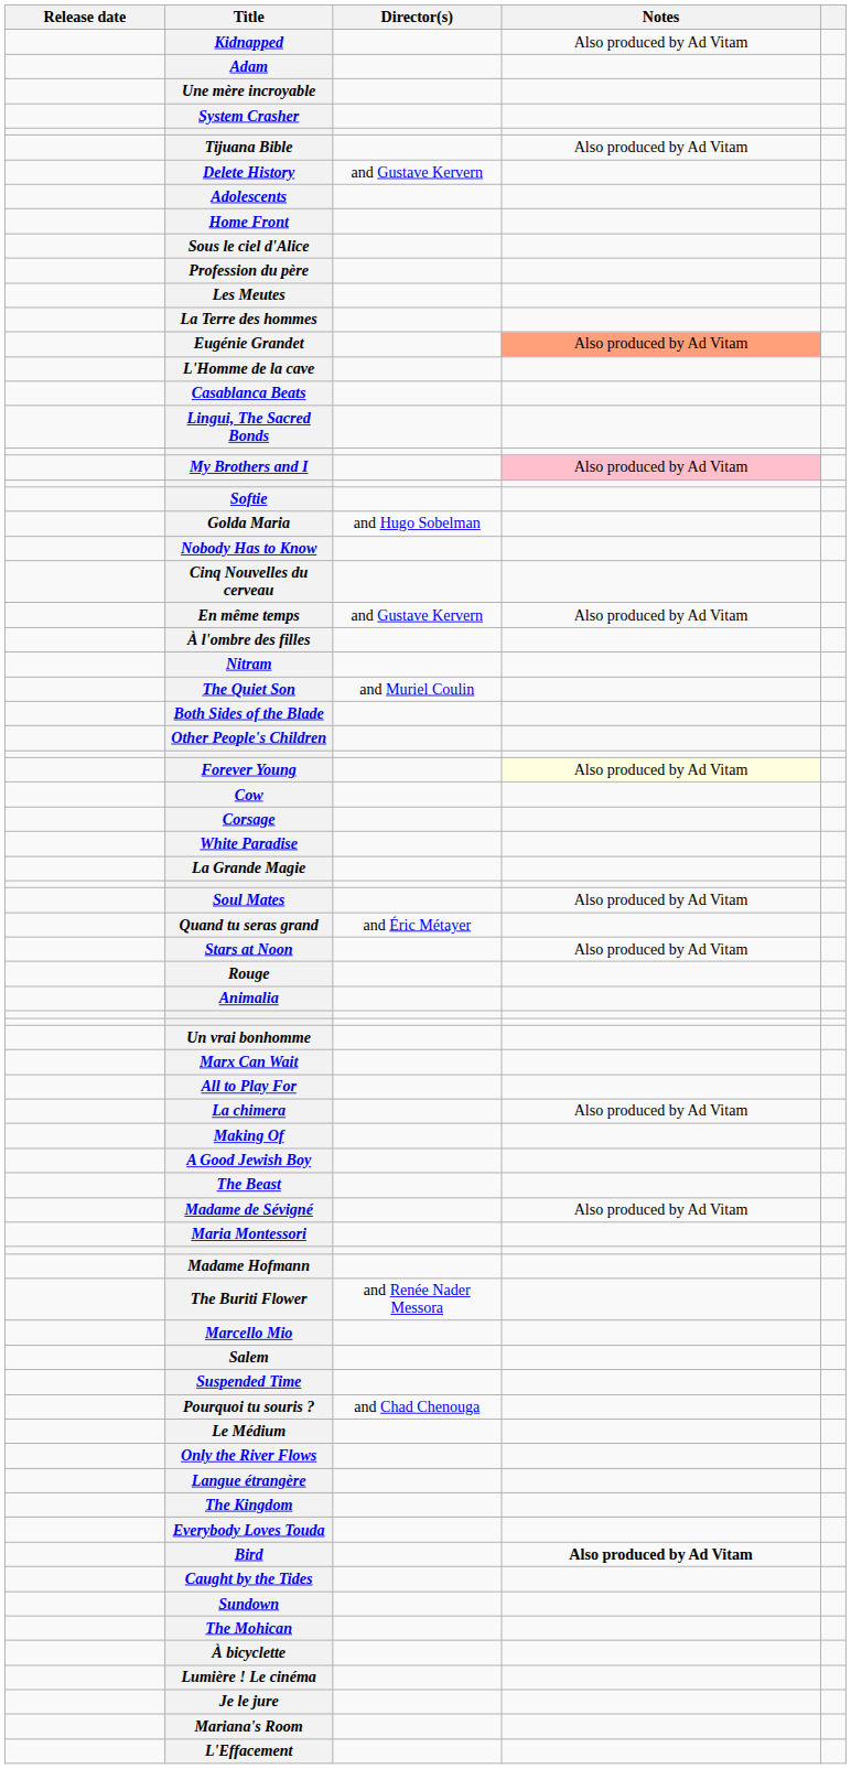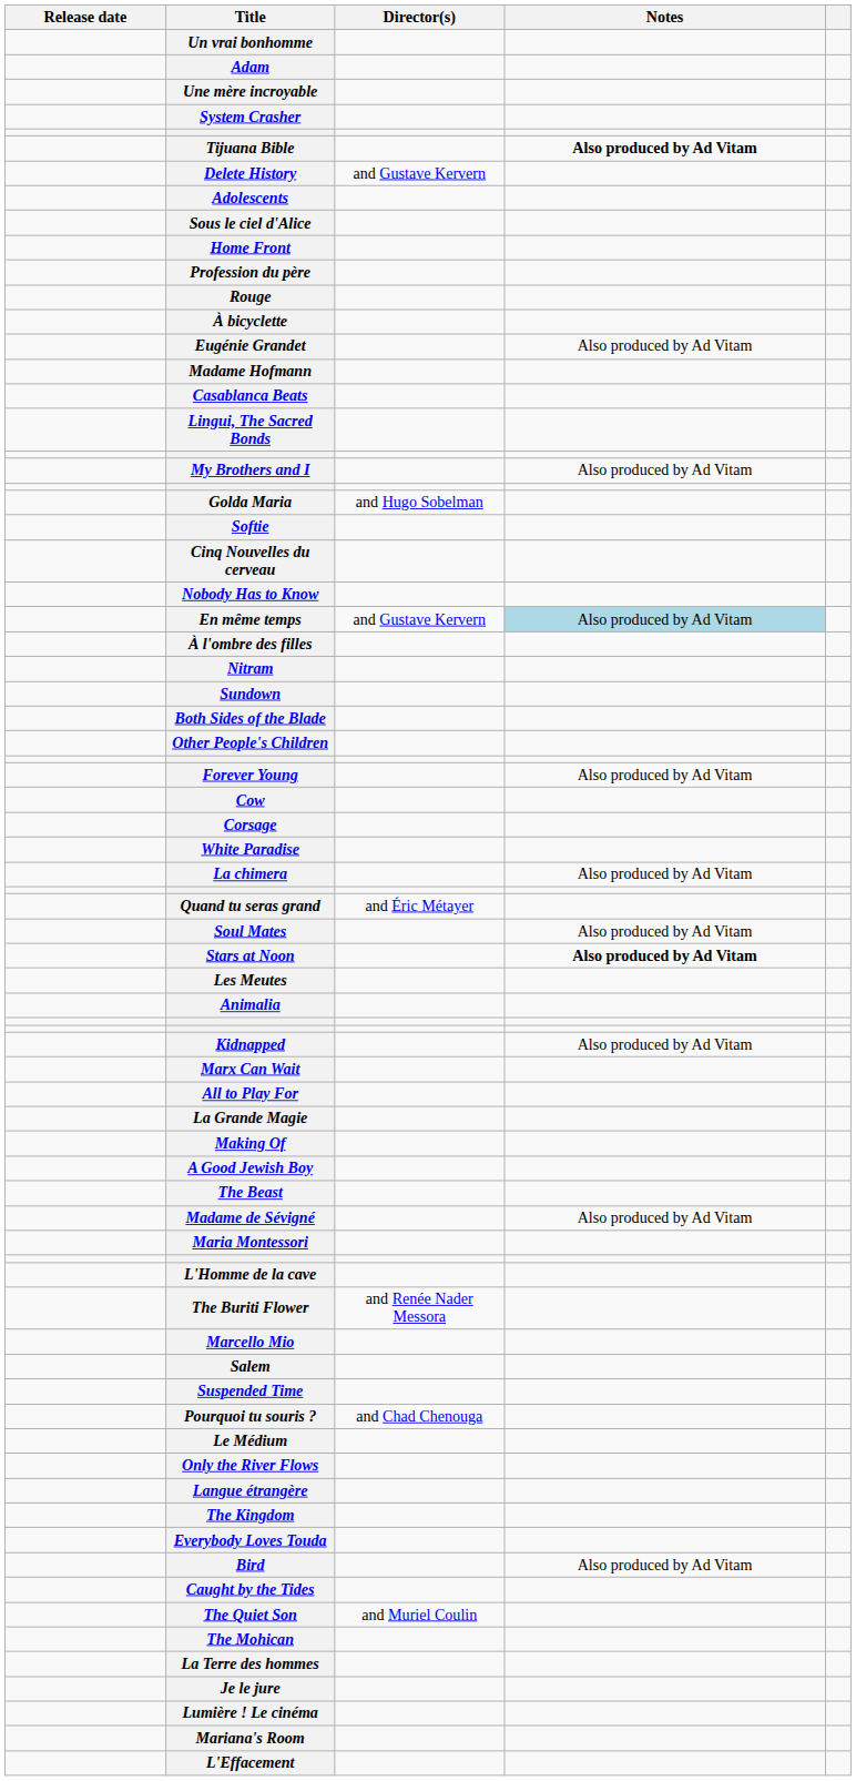 <table class="wikitable sortable plainrowheaders" style="text-align: center;">
 <tr>
 <th scope=col style="width:19%;">Release date</th>
 <th scope=col style="width:20%;">Title</th>
 <th scope=col style="width:20%;">Director(s)</th>
 <th scope=col class="unsortable">Notes</th>
 <th scope=col class="unsortable" style="width:3%;"></th>
 </tr>
 <tr>
 <td></td>
-<th scope="row"><em><a href='#'>Kidnapped</a></em></th>
+<th scope="row"><em>Un vrai bonhomme</em></th>
 <td></td>
-<td>Also produced by Ad Vitam</td>
+<td></td>
 <td></td>
 </tr>
 <tr>
 <td></td>
 <th scope="row"><em><a href='#'>Adam</a></em></th>
 <td></td>
 <td></td>
 <td></td>
 </tr>
 <tr>
 <td></td>
 <th scope="row"><em>Une mère incroyable</em></th>
 <td></td>
 <td></td>
 <td></td>
 </tr>
 <tr>
 <td></td>
 <th scope="row"><em><a href='#'>System Crasher</a></em></th>
 <td></td>
 <td></td>
 <td></td>
 </tr>
 <tr>
 <td></td>
 <th scope="row"></th>
 <td></td>
 <td></td>
 <td></td>
 </tr>
 <tr>
 <td></td>
 <th scope="row"><em>Tijuana Bible</em></th>
 <td></td>
-<td>Also produced by Ad Vitam</td>
+<td><strong>Also produced by Ad Vitam</strong></td>
 <td></td>
 </tr>
 <tr>
 <td></td>
 <th scope="row"><em><a href='#'>Delete History</a></em></th>
 <td> and <a href='#'>Gustave Kervern</a></td>
 <td></td>
 <td></td>
 </tr>
 <tr>
 <td></td>
 <th scope="row"><em><a href='#'>Adolescents</a></em></th>
 <td></td>
 <td></td>
 <td></td>
 </tr>
 <tr>
 <td></td>
-<th scope="row"><em><a href='#'>Home Front</a></em></th>
+<th scope="row"><em>Sous le ciel d'Alice</em></th>
 <td></td>
 <td></td>
 <td></td>
 </tr>
 <tr>
 <td></td>
-<th scope="row"><em>Sous le ciel d'Alice</em></th>
+<th scope="row"><em><a href='#'>Home Front</a></em></th>
 <td></td>
 <td></td>
 <td></td>
 </tr>
 <tr>
 <td></td>
 <th scope="row"><em>Profession du père</em></th>
 <td></td>
 <td></td>
 <td></td>
 </tr>
 <tr>
 <td></td>
-<th scope="row"><em>Les Meutes</em></th>
+<th scope="row"><em>Rouge</em></th>
 <td></td>
 <td></td>
 <td></td>
 </tr>
 <tr>
 <td></td>
-<th scope="row"><em>La Terre des hommes</em></th>
+<th scope="row"><em>À bicyclette</em></th>
 <td></td>
 <td></td>
 <td></td>
 </tr>
 <tr>
 <td></td>
 <th scope="row"><em>Eugénie Grandet</em></th>
 <td></td>
-<td style="background: lightsalmon;">Also produced by Ad Vitam</td>
+<td>Also produced by Ad Vitam</td>
 <td></td>
 </tr>
 <tr>
 <td></td>
-<th scope="row"><em>L'Homme de la cave</em></th>
+<th scope="row"><em>Madame Hofmann</em></th>
 <td></td>
 <td></td>
 <td></td>
 </tr>
 <tr>
 <td></td>
 <th scope="row"><em><a href='#'>Casablanca Beats</a></em></th>
 <td></td>
 <td></td>
 <td></td>
 </tr>
 <tr>
 <td></td>
 <th scope="row"><em><a href='#'>Lingui, The Sacred Bonds</a></em></th>
 <td></td>
 <td></td>
 <td></td>
 </tr>
 <tr>
 <td></td>
 <th scope="row"></th>
 <td></td>
 <td></td>
 <td></td>
 </tr>
 <tr>
 <td></td>
 <th scope="row"><em><a href='#'>My Brothers and I</a></em></th>
 <td></td>
-<td style="background: pink;">Also produced by Ad Vitam</td>
+<td>Also produced by Ad Vitam</td>
 <td></td>
 </tr>
 <tr>
 <td></td>
 <th scope="row"></th>
-<td></td>
-<td></td>
-<td></td>
-</tr>
-<tr>
-<td></td>
-<th scope="row"><em><a href='#'>Softie</a></em></th>
 <td></td>
 <td></td>
 <td></td>
 </tr>
 <tr>
 <td></td>
 <th scope="row"><em>Golda Maria</em></th>
 <td> and <a href='#'>Hugo Sobelman</a></td>
 <td></td>
 <td></td>
 </tr>
 <tr>
 <td></td>
-<th scope="row"><em><a href='#'>Nobody Has to Know</a></em></th>
+<th scope="row"><em><a href='#'>Softie</a></em></th>
 <td></td>
 <td></td>
 <td></td>
 </tr>
 <tr>
 <td></td>
 <th scope="row"><em>Cinq Nouvelles du cerveau</em></th>
 <td></td>
 <td></td>
 <td></td>
 </tr>
 <tr>
 <td></td>
+<th scope="row"><em><a href='#'>Nobody Has to Know</a></em></th>
+<td></td>
+<td></td>
+<td></td>
+</tr>
+<tr>
+<td></td>
 <th scope="row"><em>En même temps</em></th>
 <td> and <a href='#'>Gustave Kervern</a></td>
-<td>Also produced by Ad Vitam</td>
+<td style="background: lightblue;">Also produced by Ad Vitam</td>
 <td></td>
 </tr>
 <tr>
 <td></td>
 <th scope="row"><em>À l'ombre des filles</em></th>
 <td></td>
 <td></td>
 <td></td>
 </tr>
 <tr>
 <td></td>
 <th scope="row"><em><a href='#'>Nitram</a></em></th>
 <td></td>
 <td></td>
 <td></td>
 </tr>
 <tr>
 <td></td>
-<th scope="row"><em><a href='#'>The Quiet Son</a></em></th>
-<td> and <a href='#'>Muriel Coulin</a></td>
+<th scope="row"><em><a href='#'>Sundown</a></em></th>
+<td></td>
 <td></td>
 <td></td>
 </tr>
 <tr>
 <td></td>
 <th scope="row"><em><a href='#'>Both Sides of the Blade</a></em></th>
 <td></td>
 <td></td>
 <td></td>
 </tr>
 <tr>
 <td></td>
 <th scope="row"><em><a href='#'>Other People's Children</a></em></th>
 <td></td>
 <td></td>
 <td></td>
 </tr>
 <tr>
 <td></td>
 <th scope="row"></th>
 <td></td>
 <td></td>
 <td></td>
 </tr>
 <tr>
 <td></td>
 <th scope="row"><em><a href='#'>Forever Young</a></em></th>
 <td></td>
-<td style="background: lightyellow;">Also produced by Ad Vitam</td>
+<td>Also produced by Ad Vitam</td>
 <td></td>
 </tr>
 <tr>
 <td></td>
 <th scope="row"><em><a href='#'>Cow</a></em></th>
 <td></td>
 <td></td>
 <td></td>
 </tr>
 <tr>
 <td></td>
 <th scope="row"><em><a href='#'>Corsage</a></em></th>
 <td></td>
 <td></td>
 <td></td>
 </tr>
 <tr>
 <td></td>
 <th scope="row"><em><a href='#'>White Paradise</a></em></th>
 <td></td>
 <td></td>
 <td></td>
 </tr>
 <tr>
 <td></td>
-<th scope="row"><em>La Grande Magie</em></th>
+<th scope="row"><em><a href='#'>La chimera</a></em></th>
+<td></td>
+<td>Also produced by Ad Vitam</td>
+<td></td>
+</tr>
+<tr>
+<td></td>
+<th scope="row"></th>
 <td></td>
 <td></td>
 <td></td>
 </tr>
 <tr>
 <td></td>
-<th scope="row"></th>
-<td></td>
+<th scope="row"><em>Quand tu seras grand</em></th>
+<td> and <a href='#'>Éric Métayer</a></td>
 <td></td>
 <td></td>
 </tr>
 <tr>
 <td></td>
 <th scope="row"><em><a href='#'>Soul Mates</a></em></th>
 <td></td>
 <td>Also produced by Ad Vitam</td>
 <td></td>
 </tr>
 <tr>
 <td></td>
-<th scope="row"><em>Quand tu seras grand</em></th>
-<td> and <a href='#'>Éric Métayer</a></td>
+<th scope="row"><em><a href='#'>Stars at Noon</a></em></th>
 <td></td>
+<td><strong>Also produced by Ad Vitam</strong></td>
 <td></td>
 </tr>
 <tr>
 <td></td>
-<th scope="row"><em><a href='#'>Stars at Noon</a></em></th>
-<td></td>
-<td>Also produced by Ad Vitam</td>
-<td></td>
-</tr>
-<tr>
-<td></td>
-<th scope="row"><em>Rouge</em></th>
+<th scope="row"><em>Les Meutes</em></th>
 <td></td>
 <td></td>
 <td></td>
 </tr>
 <tr>
 <td></td>
 <th scope="row"><em><a href='#'>Animalia</a></em></th>
 <td></td>
 <td></td>
 <td></td>
 </tr>
 <tr>
 <td></td>
 <th scope="row"></th>
 <td></td>
 <td></td>
 <td></td>
 </tr>
 <tr>
 <td></td>
 <th scope="row"></th>
 <td></td>
 <td></td>
 <td></td>
 </tr>
 <tr>
 <td></td>
-<th scope="row"><em>Un vrai bonhomme</em></th>
+<th scope="row"><em><a href='#'>Kidnapped</a></em></th>
 <td></td>
-<td></td>
+<td>Also produced by Ad Vitam</td>
 <td></td>
 </tr>
 <tr>
 <td></td>
 <th scope="row"><em><a href='#'>Marx Can Wait</a></em></th>
 <td></td>
 <td></td>
 <td></td>
 </tr>
 <tr>
 <td></td>
 <th scope="row"><em><a href='#'>All to Play For</a></em></th>
 <td></td>
 <td></td>
 <td></td>
 </tr>
 <tr>
 <td></td>
-<th scope="row"><em><a href='#'>La chimera</a></em></th>
+<th scope="row"><em>La Grande Magie</em></th>
 <td></td>
-<td>Also produced by Ad Vitam</td>
+<td></td>
 <td></td>
 </tr>
 <tr>
 <td></td>
 <th scope="row"><em><a href='#'>Making Of</a></em></th>
 <td></td>
 <td></td>
 <td></td>
 </tr>
 <tr>
 <td></td>
 <th scope="row"><em><a href='#'>A Good Jewish Boy</a></em></th>
 <td></td>
 <td></td>
 <td></td>
 </tr>
 <tr>
 <td></td>
 <th scope="row"><em><a href='#'>The Beast</a></em></th>
 <td></td>
 <td></td>
 <td></td>
 </tr>
 <tr>
 <td></td>
 <th scope="row"><em><a href='#'>Madame de Sévigné</a></em></th>
 <td></td>
 <td>Also produced by Ad Vitam</td>
 <td></td>
 </tr>
 <tr>
 <td></td>
 <th scope="row"><em><a href='#'>Maria Montessori</a></em></th>
 <td></td>
 <td></td>
 <td></td>
 </tr>
 <tr>
 <td></td>
 <th scope="row"></th>
 <td></td>
 <td></td>
 <td></td>
 </tr>
 <tr>
 <td></td>
-<th scope="row"><em>Madame Hofmann</em></th>
+<th scope="row"><em>L'Homme de la cave</em></th>
 <td></td>
 <td></td>
 <td></td>
 </tr>
 <tr>
 <td></td>
 <th scope="row"><em>The Buriti Flower</em></th>
 <td> and <a href='#'>Renée Nader Messora</a></td>
 <td></td>
 <td></td>
 </tr>
 <tr>
 <td></td>
 <th scope="row"><em><a href='#'>Marcello Mio</a></em></th>
 <td></td>
 <td></td>
 <td></td>
 </tr>
 <tr>
 <td></td>
 <th scope="row"><em>Salem</em></th>
 <td></td>
 <td></td>
 <td></td>
 </tr>
 <tr>
 <td></td>
 <th scope="row"><em><a href='#'>Suspended Time</a></em></th>
 <td></td>
 <td></td>
 <td></td>
 </tr>
 <tr>
 <td></td>
 <th scope="row"><em>Pourquoi tu souris ?</em></th>
 <td> and <a href='#'>Chad Chenouga</a></td>
 <td></td>
 <td></td>
 </tr>
 <tr>
 <td></td>
 <th scope="row"><em>Le Médium</em></th>
 <td></td>
 <td></td>
 <td></td>
 </tr>
 <tr>
 <td></td>
 <th scope="row"><em><a href='#'>Only the River Flows</a></em></th>
 <td></td>
 <td></td>
 <td></td>
 </tr>
 <tr>
 <td></td>
 <th scope="row"><em><a href='#'>Langue étrangère</a></em></th>
 <td></td>
 <td></td>
 <td></td>
 </tr>
 <tr>
 <td></td>
 <th scope="row"><em><a href='#'>The Kingdom</a></em></th>
 <td></td>
 <td></td>
 <td></td>
 </tr>
 <tr>
 <td></td>
 <th scope="row"><em><a href='#'>Everybody Loves Touda</a></em></th>
 <td></td>
 <td></td>
 <td></td>
 </tr>
 <tr>
 <td></td>
 <th scope="row"><em><a href='#'>Bird</a></em></th>
 <td></td>
-<td><strong>Also produced by Ad Vitam</strong></td>
+<td>Also produced by Ad Vitam</td>
 <td></td>
 </tr>
 <tr>
 <td></td>
 <th scope="row"><em><a href='#'>Caught by the Tides</a></em></th>
 <td></td>
 <td></td>
 <td></td>
 </tr>
 <tr>
 <td></td>
-<th scope="row"><em><a href='#'>Sundown</a></em></th>
-<td></td>
+<th scope="row"><em><a href='#'>The Quiet Son</a></em></th>
+<td> and <a href='#'>Muriel Coulin</a></td>
 <td></td>
 <td></td>
 </tr>
 <tr>
 <td></td>
 <th scope="row"><em><a href='#'>The Mohican</a></em></th>
 <td></td>
 <td></td>
 <td></td>
 </tr>
 <tr>
 <td></td>
-<th scope="row"><em>À bicyclette</em></th>
+<th scope="row"><em>La Terre des hommes</em></th>
+<td></td>
+<td></td>
+<td></td>
+</tr>
+<tr>
+<td></td>
+<th scope="row"><em>Je le jure</em></th>
 <td></td>
 <td></td>
 <td></td>
 </tr>
 <tr>
 <td></td>
 <th scope="row"><em>Lumière ! Le cinéma</em></th>
-<td></td>
-<td></td>
-<td></td>
-</tr>
-<tr>
-<td></td>
-<th scope="row"><em>Je le jure</em></th>
 <td></td>
 <td></td>
 <td></td>
 </tr>
 <tr>
 <td></td>
 <th scope="row"><em>Mariana's Room</em></th>
 <td></td>
 <td></td>
 <td></td>
 </tr>
 <tr>
 <td></td>
 <th scope="row"><em>L'Effacement</em></th>
 <td></td>
 <td></td>
 <td></td>
 </tr>
 </table>
